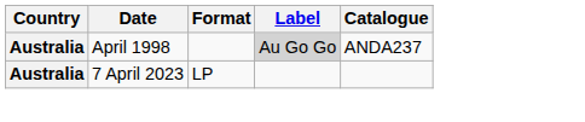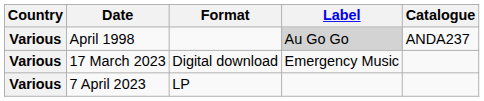 <table class="wikitable plainrowheaders">
 <tr>
 <th scope="col">Country</th>
 <th scope="col">Date</th>
 <th scope="col">Format</th>
 <th scope="col"><a href='#'>Label</a></th>
 <th scope="col">Catalogue</th>
 </tr>
 <tr>
-<th scope="row">Australia</th>
+<th scope="row">Various</th>
 <td>April 1998</td>
 <td></td>
 <td style="background: lightgrey;">Au Go Go</td>
 <td>ANDA237</td>
 </tr>
 <tr>
-<th scope="row">Australia</th>
+<th scope="row">Various</th>
+<td>17 March 2023</td>
+<td>Digital download</td>
+<td>Emergency Music</td>
+<td></td>
+</tr>
+<tr>
+<th scope="row">Various</th>
 <td>7 April 2023</td>
 <td>LP</td>
 <td></td>
 <td></td>
 </tr>
 </table>
